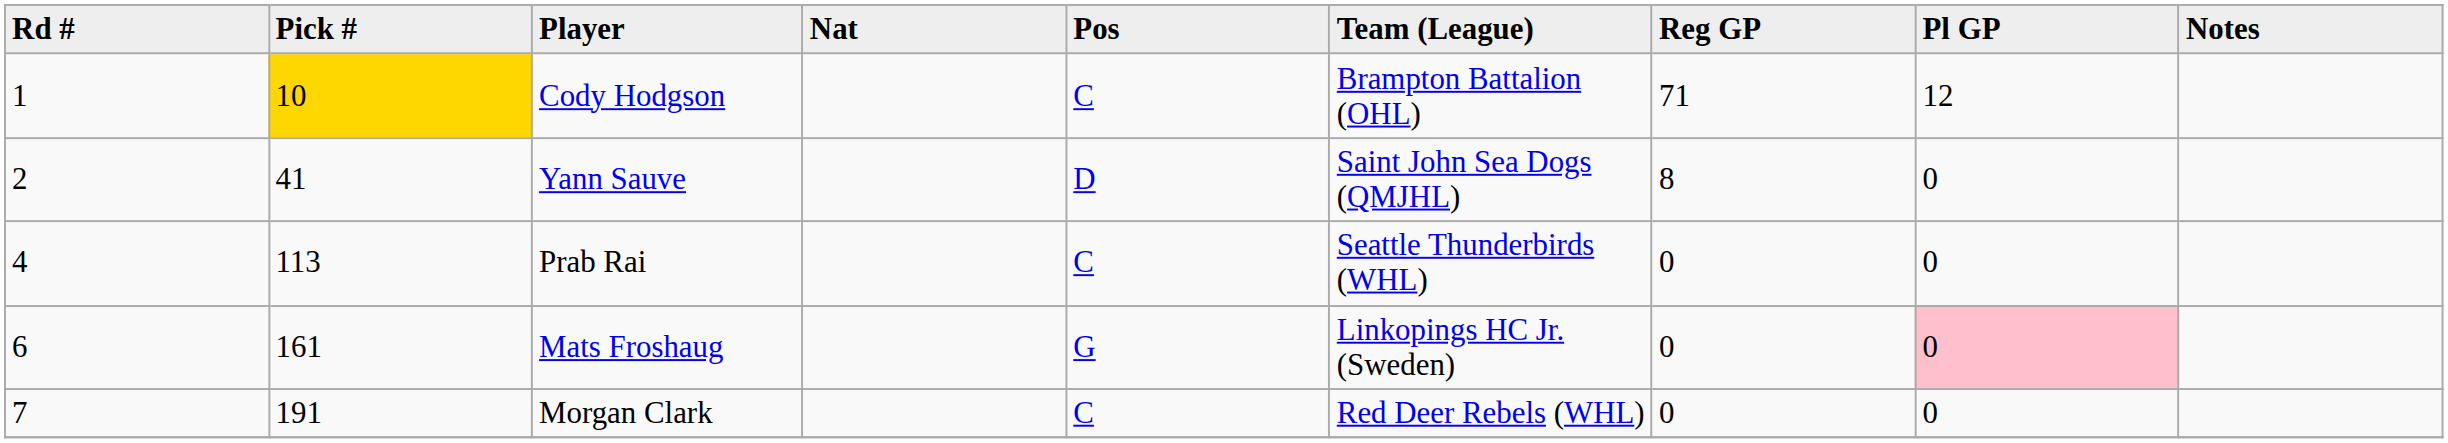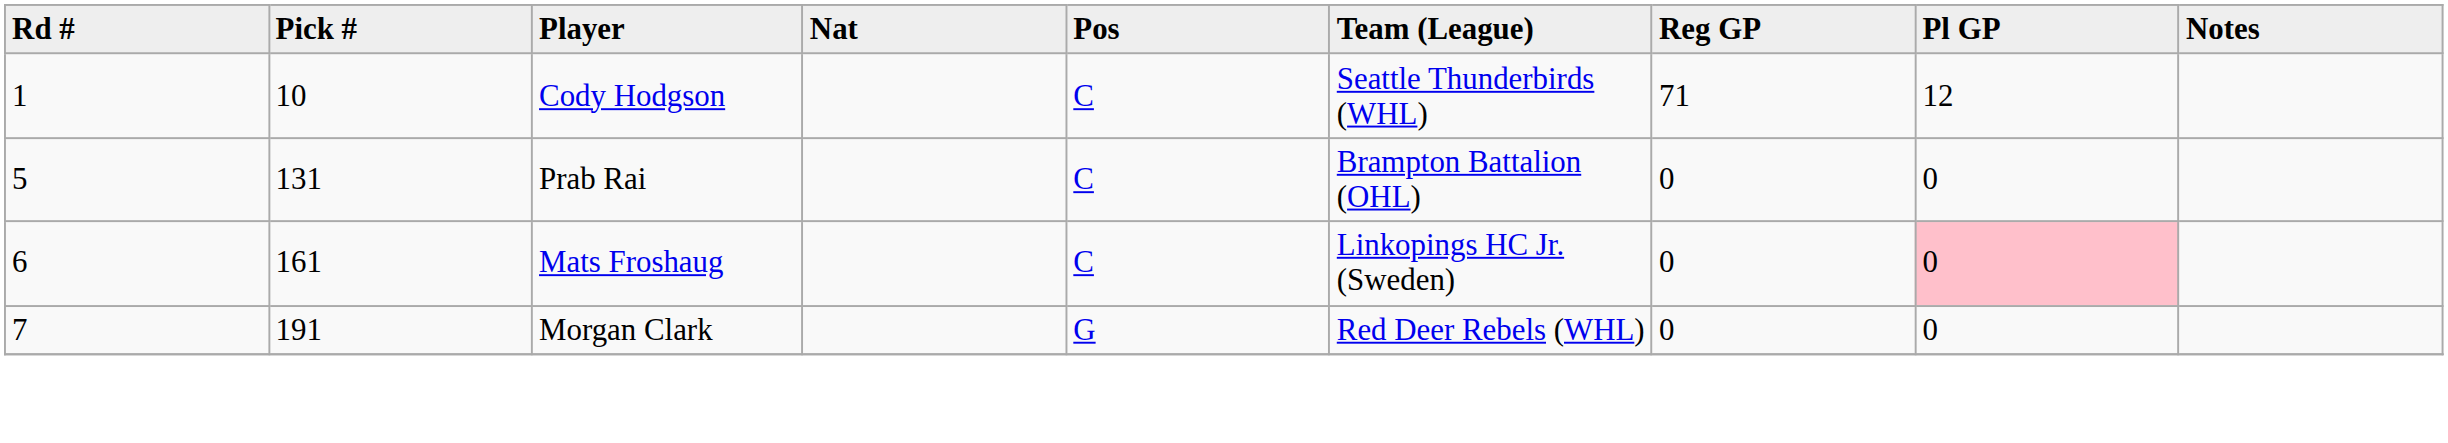 <table class="wikitable" style="width: 100%">
 <tr>
 <td width="5%"; bgcolor="#eeeeee"><strong>Rd #</strong></td>
 <td width="5%"; bgcolor="#eeeeee"><strong>Pick #</strong></td>
 <td width="5%"; bgcolor="#eeeeee"><strong>Player</strong></td>
 <td width="5%"; bgcolor="#eeeeee"><strong>Nat</strong></td>
 <td width="5%"; bgcolor="#eeeeee"><strong>Pos</strong></td>
 <td width="5%"; bgcolor="#eeeeee"><strong>Team (League)</strong></td>
 <td width="5%"; bgcolor="#eeeeee"><strong>Reg GP</strong></td>
 <td width="5%"; bgcolor="#eeeeee"><strong>Pl GP</strong></td>
 <td width="5%"; bgcolor="#eeeeee"><strong>Notes</strong></td>
 </tr>
 <tr>
 <td>1</td>
-<td style="background: gold;">10</td>
+<td>10</td>
 <td><a href='#'>Cody Hodgson</a></td>
 <td></td>
 <td><a href='#'>C</a></td>
-<td><a href='#'>Brampton Battalion</a> (<a href='#'>OHL</a>)</td>
+<td><a href='#'>Seattle Thunderbirds</a> (<a href='#'>WHL</a>)</td>
 <td>71</td>
 <td>12</td>
 <td></td>
 </tr>
 <tr>
-<td>2</td>
-<td>41</td>
-<td><a href='#'>Yann Sauve</a></td>
-<td></td>
-<td><a href='#'>D</a></td>
-<td><a href='#'>Saint John Sea Dogs</a> (<a href='#'>QMJHL</a>)</td>
-<td>8</td>
-<td>0</td>
-<td></td>
-</tr>
-<tr>
-<td>4</td>
-<td>113</td>
+<td>5</td>
+<td>131</td>
 <td>Prab Rai</td>
 <td></td>
 <td><a href='#'>C</a></td>
-<td><a href='#'>Seattle Thunderbirds</a> (<a href='#'>WHL</a>)</td>
+<td><a href='#'>Brampton Battalion</a> (<a href='#'>OHL</a>)</td>
 <td>0</td>
 <td>0</td>
 <td></td>
 </tr>
 <tr>
 <td>6</td>
 <td>161</td>
 <td><a href='#'>Mats Froshaug</a></td>
 <td></td>
-<td><a href='#'>G</a></td>
+<td><a href='#'>C</a></td>
 <td><a href='#'>Linkopings HC Jr.</a> (Sweden)</td>
 <td>0</td>
 <td style="background: pink;">0</td>
 <td></td>
 </tr>
 <tr>
 <td>7</td>
 <td>191</td>
 <td>Morgan Clark</td>
 <td></td>
-<td><a href='#'>C</a></td>
+<td><a href='#'>G</a></td>
 <td><a href='#'>Red Deer Rebels</a> (<a href='#'>WHL</a>)</td>
 <td>0</td>
 <td>0</td>
 <td></td>
 </tr>
 <tr>
 </tr>
 </table>
